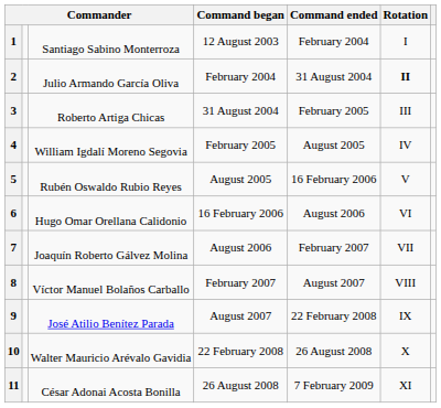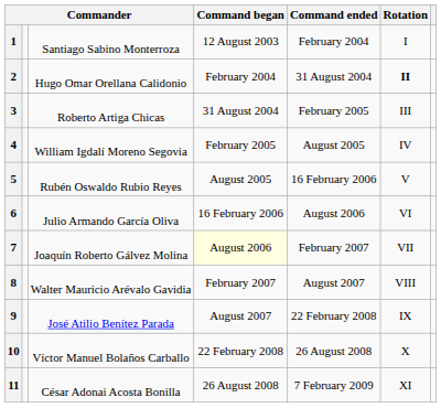 <table class="wikitable" style="text-align:center; line-height:1.2">
 <tr>
 <th colspan="3">Commander</th>
 <th>Command began</th>
 <th>Command ended</th>
 <th>Rotation</th>
 <th></th>
 </tr>
 <tr>
 <th>1</th>
 <td></td>
 <td><br>Santiago Sabino Monterroza</td>
 <td>12 August 2003</td>
 <td>February 2004</td>
 <td>I</td>
 <td></td>
 </tr>
 <tr>
 <th>2</th>
 <td></td>
-<td><br>Julio Armando García Oliva</td>
+<td><br>Hugo Omar Orellana Calidonio</td>
 <td>February 2004</td>
 <td>31 August 2004</td>
 <td><strong>II</strong></td>
 <td></td>
 </tr>
 <tr>
 <th>3</th>
 <td></td>
 <td><br>Roberto Artiga Chicas</td>
 <td>31 August 2004</td>
 <td>February 2005</td>
 <td>III</td>
 <td></td>
 </tr>
 <tr>
 <th>4</th>
 <td></td>
 <td><br>William Igdalí Moreno Segovia</td>
 <td>February 2005</td>
 <td>August 2005</td>
 <td>IV</td>
 <td></td>
 </tr>
 <tr>
 <th>5</th>
 <td></td>
 <td><br>Rubén Oswaldo Rubio Reyes</td>
 <td>August 2005</td>
 <td>16 February 2006</td>
 <td>V</td>
 <td></td>
 </tr>
 <tr>
 <th>6</th>
 <td></td>
-<td><br>Hugo Omar Orellana Calidonio</td>
+<td><br>Julio Armando García Oliva</td>
 <td>16 February 2006</td>
 <td>August 2006</td>
 <td>VI</td>
 <td></td>
 </tr>
 <tr>
 <th>7</th>
 <td></td>
 <td><br>Joaquín Roberto Gálvez Molina</td>
-<td>August 2006</td>
+<td style="background: lightyellow;">August 2006</td>
 <td>February 2007</td>
 <td>VII</td>
 <td></td>
 </tr>
 <tr>
 <th>8</th>
 <td></td>
-<td><br>Víctor Manuel Bolaños Carballo</td>
+<td><br>Walter Mauricio Arévalo Gavidia</td>
 <td>February 2007</td>
 <td>August 2007</td>
 <td>VIII</td>
 <td></td>
 </tr>
 <tr>
 <th>9</th>
 <td></td>
 <td><a href='#'><br>José Atilio Benítez Parada</a></td>
 <td>August 2007</td>
 <td>22 February 2008</td>
 <td>IX</td>
 <td></td>
 </tr>
 <tr>
 <th>10</th>
 <td></td>
-<td><br>Walter Mauricio Arévalo Gavidia</td>
+<td><br>Víctor Manuel Bolaños Carballo</td>
 <td>22 February 2008</td>
 <td>26 August 2008</td>
 <td>X</td>
 <td></td>
 </tr>
 <tr>
 <th>11</th>
 <td></td>
 <td><br>César Adonai Acosta Bonilla</td>
 <td>26 August 2008</td>
 <td>7 February 2009</td>
 <td>XI</td>
 <td></td>
 </tr>
 </table>
